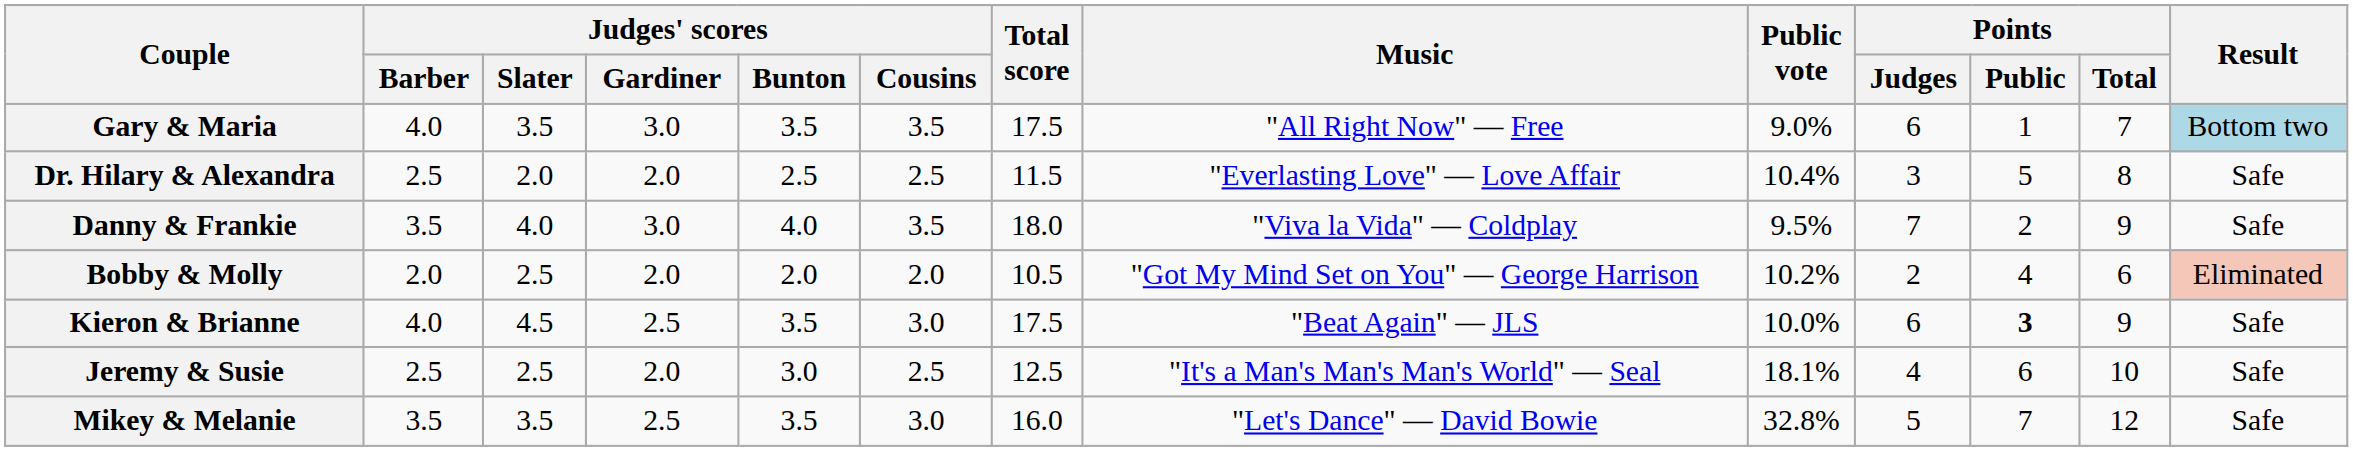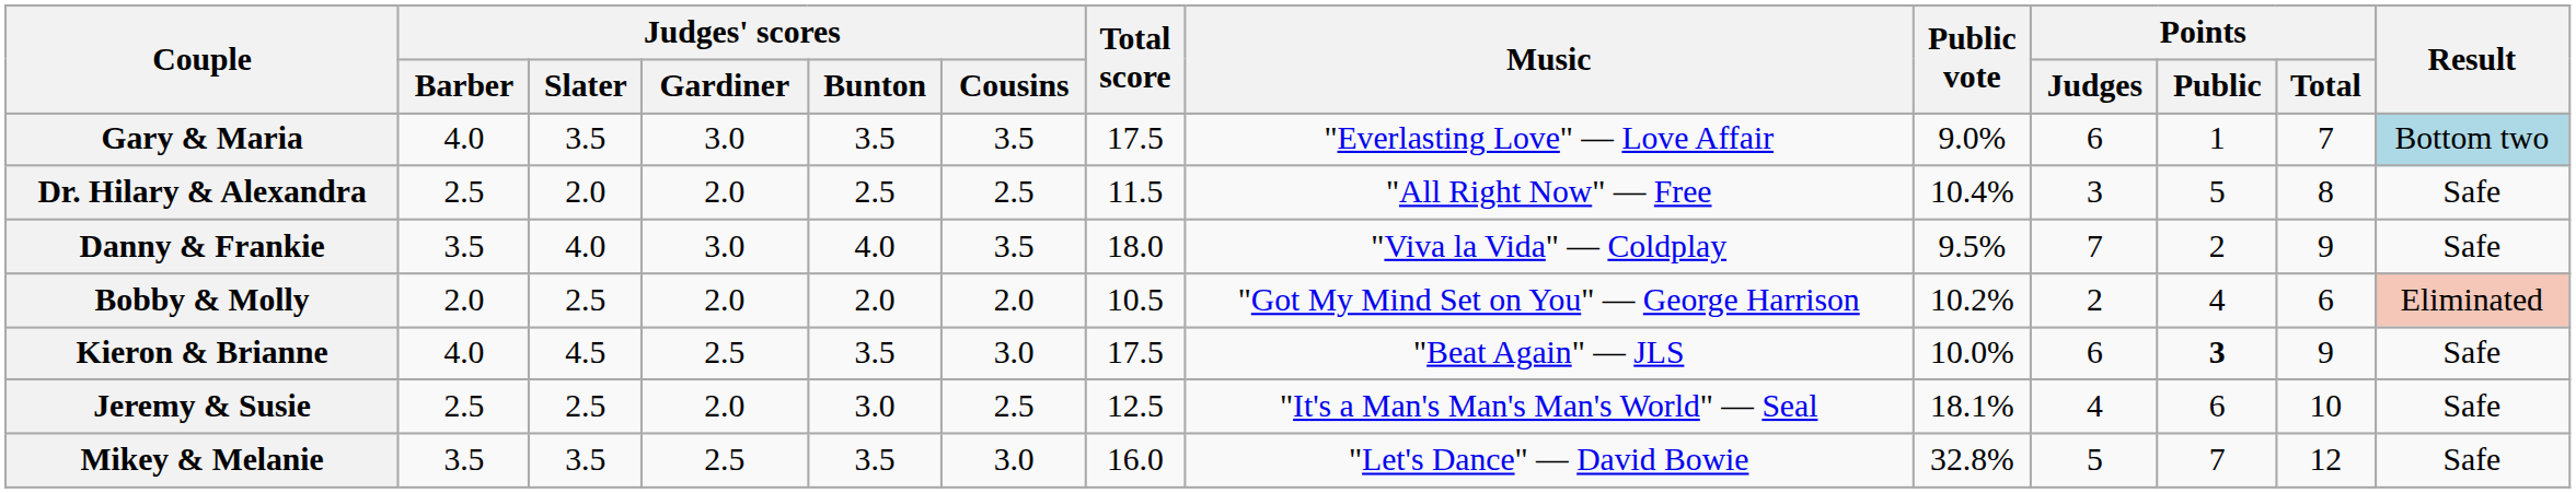 <table class="wikitable sortable" style="text-align:center; ; font-size:90%; width:90%">
 <tr>
 <th scope="col" rowspan=2>Couple</th>
 <th scope="col" colspan=5 class="unsortable">Judges' scores</th>
 <th scope="col" rowspan=2>Total<br>score</th>
 <th scope="col" rowspan=2 class="unsortable">Music</th>
 <th scope="col" rowspan=2>Public<br>vote</th>
 <th scope="col" colspan=3>Points</th>
 <th scope="col" rowspan=2 class="unsortable">Result</th>
 </tr>
 <tr>
 <th class="unsortable">Barber</th>
 <th class="unsortable">Slater</th>
 <th class="unsortable">Gardiner</th>
 <th class="unsortable">Bunton</th>
 <th class="unsortable">Cousins</th>
 <th class="unsortable">Judges</th>
 <th class="unsortable">Public</th>
 <th>Total</th>
 </tr>
 <tr>
 <th scope="row">Gary & Maria</th>
 <td>4.0</td>
 <td>3.5</td>
 <td>3.0</td>
 <td>3.5</td>
 <td>3.5</td>
 <td>17.5</td>
-<td>"<a href='#'>All Right Now</a>" — <a href='#'>Free</a></td>
+<td>"<a href='#'>Everlasting Love</a>" — <a href='#'>Love Affair</a></td>
 <td>9.0%</td>
 <td>6</td>
 <td>1</td>
 <td>7</td>
 <td bgcolor=lightblue>Bottom two</td>
 </tr>
 <tr>
 <th scope="row">Dr. Hilary & Alexandra</th>
 <td>2.5</td>
 <td>2.0</td>
 <td>2.0</td>
 <td>2.5</td>
 <td>2.5</td>
 <td>11.5</td>
-<td>"<a href='#'>Everlasting Love</a>" — <a href='#'>Love Affair</a></td>
+<td>"<a href='#'>All Right Now</a>" — <a href='#'>Free</a></td>
 <td>10.4%</td>
 <td>3</td>
 <td>5</td>
 <td>8</td>
 <td>Safe</td>
 </tr>
 <tr>
 <th scope="row">Danny & Frankie</th>
 <td>3.5</td>
 <td>4.0</td>
 <td>3.0</td>
 <td>4.0</td>
 <td>3.5</td>
 <td>18.0</td>
 <td>"<a href='#'>Viva la Vida</a>" — <a href='#'>Coldplay</a></td>
 <td>9.5%</td>
 <td>7</td>
 <td>2</td>
 <td>9</td>
 <td>Safe</td>
 </tr>
 <tr>
 <th scope="row">Bobby & Molly</th>
 <td>2.0</td>
 <td>2.5</td>
 <td>2.0</td>
 <td>2.0</td>
 <td>2.0</td>
 <td>10.5</td>
 <td>"<a href='#'>Got My Mind Set on You</a>" — <a href='#'>George Harrison</a></td>
 <td>10.2%</td>
 <td>2</td>
 <td>4</td>
 <td>6</td>
 <td bgcolor="f4c7b8">Eliminated</td>
 </tr>
 <tr>
 <th scope="row">Kieron & Brianne</th>
 <td>4.0</td>
 <td>4.5</td>
 <td>2.5</td>
 <td>3.5</td>
 <td>3.0</td>
 <td>17.5</td>
 <td>"<a href='#'>Beat Again</a>" — <a href='#'>JLS</a></td>
 <td>10.0%</td>
 <td>6</td>
 <td><strong>3</strong></td>
 <td>9</td>
 <td>Safe</td>
 </tr>
 <tr>
 <th scope="row">Jeremy & Susie</th>
 <td>2.5</td>
 <td>2.5</td>
 <td>2.0</td>
 <td>3.0</td>
 <td>2.5</td>
 <td>12.5</td>
 <td>"<a href='#'>It's a Man's Man's Man's World</a>" — <a href='#'>Seal</a></td>
 <td>18.1%</td>
 <td>4</td>
 <td>6</td>
 <td>10</td>
 <td>Safe</td>
 </tr>
 <tr>
 <th scope="row">Mikey & Melanie</th>
 <td>3.5</td>
 <td>3.5</td>
 <td>2.5</td>
 <td>3.5</td>
 <td>3.0</td>
 <td>16.0</td>
 <td>"<a href='#'>Let's Dance</a>" — <a href='#'>David Bowie</a></td>
 <td>32.8%</td>
 <td>5</td>
 <td>7</td>
 <td>12</td>
 <td>Safe</td>
 </tr>
 </table>
